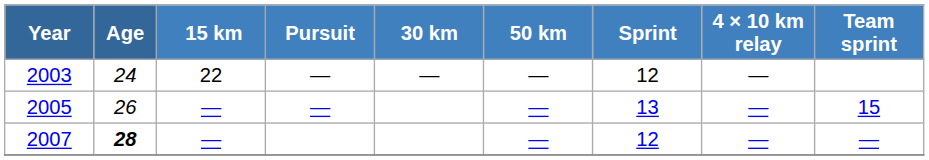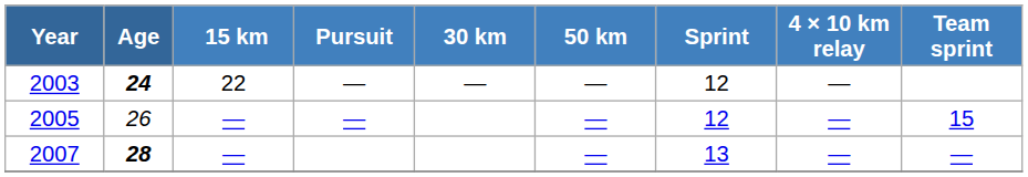 <table class="wikitable" style="font-size:95%; text-align:center; border:grey solid 1px; border-collapse:collapse; background:#ffffff;">
 <tr>
 <th style="background-color:#369; color:white; width:60px;"> Year </th>
 <th style="background-color:#369; color:white; width:40px;"> Age </th>
 <th style="background-color:#4180be; color:white; width:75px;"> 15 km</th>
 <th style="background-color:#4180be; color:white; width:75px;"> Pursuit </th>
 <th style="background-color:#4180be; color:white; width:75px;"> 30 km </th>
 <th style="background-color:#4180be; color:white; width:75px;"> 50 km </th>
 <th style="background-color:#4180be; color:white; width:75px;"> Sprint </th>
 <th style="background-color:#4180be; color:white; width:75px;"> 4 × 10 km <br> relay </th>
 <th style="background-color:#4180be; color:white; width:75px;"> Team <br> sprint </th>
 </tr>
 <tr>
 <td><a href='#'>2003</a></td>
-<td><em>24</em></td>
+<td><strong><em>24</em></strong></td>
 <td>22</td>
 <td>—</td>
 <td>—</td>
 <td>—</td>
 <td>12</td>
 <td>—</td>
 <td></td>
 </tr>
 <tr>
 <td><a href='#'>2005</a></td>
 <td><em>26</em></td>
 <td><a href='#'>—</a></td>
 <td><a href='#'>—</a></td>
 <td></td>
 <td><a href='#'>—</a></td>
-<td><a href='#'>13</a></td>
+<td><a href='#'>12</a></td>
 <td><a href='#'>—</a></td>
 <td><a href='#'>15</a></td>
 </tr>
 <tr>
 <td><a href='#'>2007</a></td>
 <td><strong><em>28</em></strong></td>
 <td><a href='#'>—</a></td>
 <td><a href='#'></a></td>
 <td></td>
 <td><a href='#'>—</a></td>
-<td><a href='#'>12</a></td>
+<td><a href='#'>13</a></td>
 <td><a href='#'>—</a></td>
 <td><a href='#'>—</a></td>
 </tr>
 <tr>
 </tr>
 </table>
